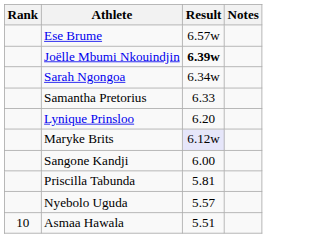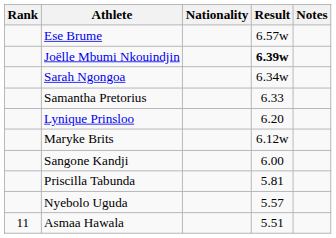 <table class="wikitable sortable" style="text-align:center">
 <tr>
 <th>Rank</th>
 <th>Athlete</th>
+<th>Nationality</th>
 <th>Result</th>
 <th>Notes</th>
 </tr>
 <tr>
 <td></td>
 <td align="left"><a href='#'>Ese Brume</a></td>
+<td align=left></td>
 <td>6.57w</td>
 <td></td>
 </tr>
 <tr>
 <td></td>
 <td align="left"><a href='#'>Joëlle Mbumi Nkouindjin</a></td>
+<td align=left></td>
 <td><strong>6.39w</strong></td>
 <td></td>
 </tr>
 <tr>
 <td></td>
 <td align="left"><a href='#'>Sarah Ngongoa</a></td>
+<td align=left></td>
 <td>6.34w</td>
 <td></td>
 </tr>
 <tr>
 <td></td>
 <td align="left">Samantha Pretorius</td>
+<td align=left></td>
 <td>6.33</td>
 <td></td>
 </tr>
 <tr>
 <td></td>
 <td align="left"><a href='#'>Lynique Prinsloo</a></td>
+<td align=left></td>
 <td>6.20</td>
 <td></td>
 </tr>
 <tr>
 <td></td>
 <td align="left">Maryke Brits</td>
-<td style="background: lavender;">6.12w</td>
+<td align=left></td>
+<td>6.12w</td>
 <td></td>
 </tr>
 <tr>
 <td></td>
 <td align="left">Sangone Kandji</td>
+<td align=left></td>
 <td>6.00</td>
 <td></td>
 </tr>
 <tr>
 <td></td>
 <td align="left">Priscilla Tabunda</td>
+<td align=left></td>
 <td>5.81</td>
 <td></td>
 </tr>
 <tr>
 <td></td>
 <td align="left">Nyebolo Uguda</td>
+<td align=left></td>
 <td>5.57</td>
 <td></td>
 </tr>
 <tr>
-<td>10</td>
+<td>11</td>
 <td align="left">Asmaa Hawala</td>
+<td align=left></td>
 <td>5.51</td>
 <td></td>
 </tr>
 </table>
